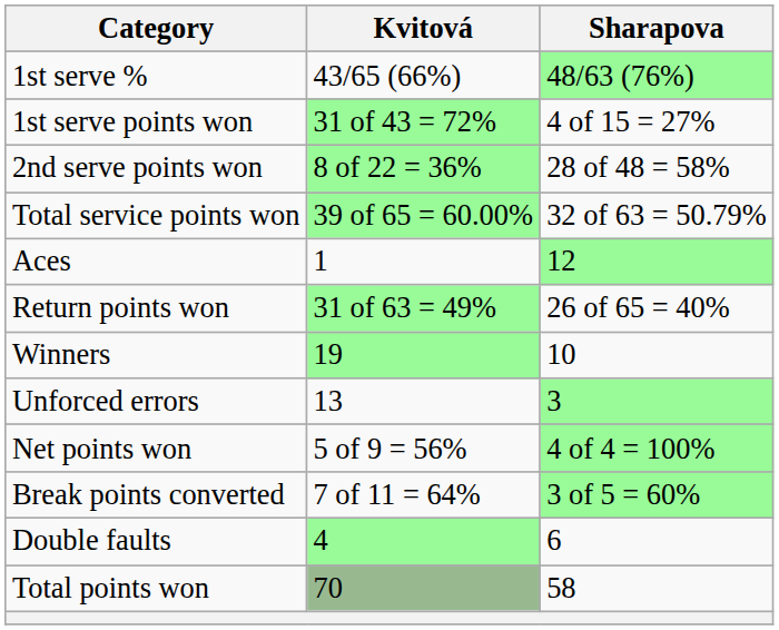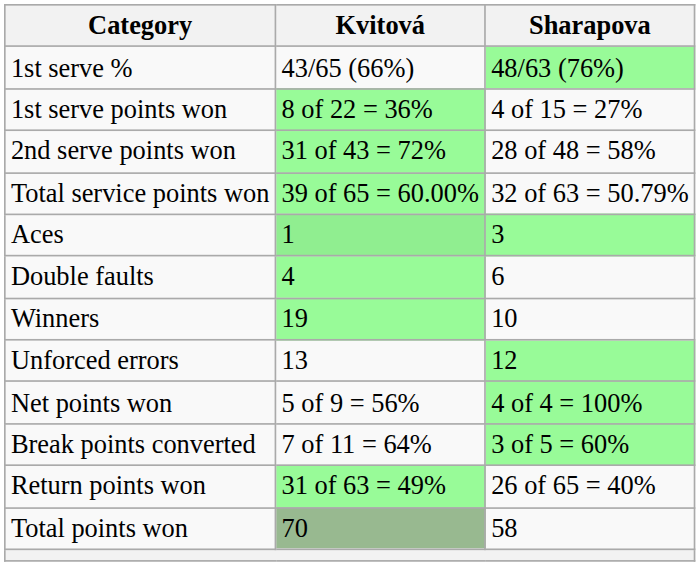 <table class="wikitable">
 <tr>
 <th>Category</th>
 <th> Kvitová</th>
 <th> Sharapova</th>
 </tr>
 <tr>
 <td>1st serve %</td>
 <td>43/65 (66%)</td>
 <td bgcolor=98FB98>48/63 (76%)</td>
 </tr>
 <tr>
 <td>1st serve points won</td>
-<td bgcolor=98FB98>31 of 43 = 72%</td>
+<td bgcolor=98FB98>8 of 22 = 36%</td>
 <td>4 of 15 = 27%</td>
 </tr>
 <tr>
 <td>2nd serve points won</td>
-<td bgcolor=98FB98>8 of 22 = 36%</td>
+<td bgcolor=98FB98>31 of 43 = 72%</td>
 <td>28 of 48 = 58%</td>
 </tr>
 <tr>
 <td>Total service points won</td>
 <td bgcolor=98FB98>39 of 65 = 60.00%</td>
 <td>32 of 63 = 50.79%</td>
 </tr>
 <tr>
 <td>Aces</td>
-<td>1</td>
-<td bgcolor=98FB98>12</td>
+<td style="background: lightgreen;">1</td>
+<td bgcolor=98FB98>3</td>
 </tr>
 <tr>
-<td>Return points won</td>
-<td bgcolor=98FB98>31 of 63 = 49%</td>
-<td>26 of 65 = 40%</td>
+<td>Double faults</td>
+<td bgcolor=98FB98>4</td>
+<td>6</td>
 </tr>
 <tr>
 <td>Winners</td>
 <td bgcolor=98FB98>19</td>
 <td>10</td>
 </tr>
 <tr>
 <td>Unforced errors</td>
 <td>13</td>
-<td bgcolor=98FB98>3</td>
+<td bgcolor=98FB98>12</td>
 </tr>
 <tr>
 <td>Net points won</td>
 <td>5 of 9 = 56%</td>
 <td bgcolor=98FB98>4 of 4 = 100%</td>
 </tr>
 <tr>
 <td>Break points converted</td>
 <td>7 of 11 = 64%</td>
 <td bgcolor=98FB98>3 of 5 = 60%</td>
 </tr>
 <tr>
-<td>Double faults</td>
-<td bgcolor=98FB98>4</td>
-<td>6</td>
+<td>Return points won</td>
+<td bgcolor=98FB98>31 of 63 = 49%</td>
+<td>26 of 65 = 40%</td>
 </tr>
 <tr>
 <td>Total points won</td>
 <td bgcolor=98FB989>70</td>
 <td>58</td>
 </tr>
 <tr>
 <th colspan=3></th>
 </tr>
 </table>
